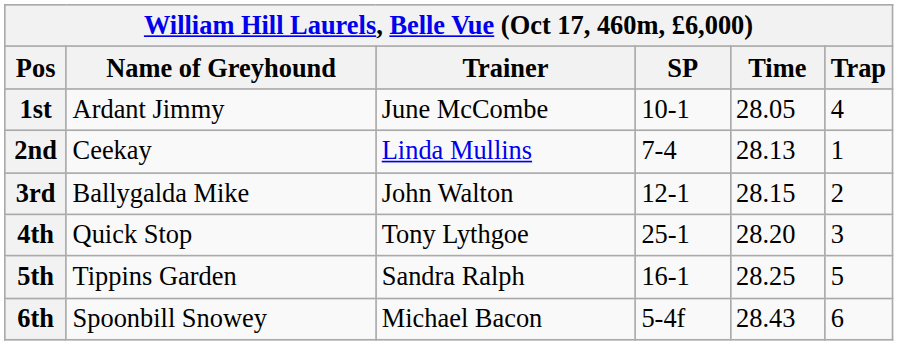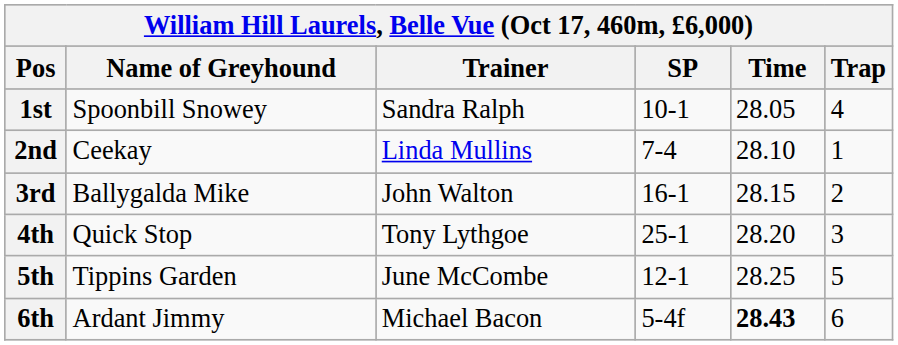 <table class="wikitable">
 <tr>
 <th colspan="6"><a href='#'>William Hill Laurels</a>, <a href='#'>Belle Vue</a> (Oct 17, 460m, £6,000)</th>
 </tr>
 <tr>
 <th width=30>Pos</th>
 <th width=180>Name of Greyhound</th>
 <th width=150>Trainer</th>
 <th width=50>SP</th>
 <th width=50>Time</th>
 <th width=30>Trap</th>
 </tr>
 <tr>
 <th>1st</th>
-<td>Ardant Jimmy</td>
-<td>June McCombe</td>
+<td>Spoonbill Snowey</td>
+<td>Sandra Ralph</td>
 <td>10-1</td>
 <td>28.05</td>
 <td>4</td>
 </tr>
 <tr>
 <th>2nd</th>
 <td>Ceekay</td>
 <td><a href='#'>Linda Mullins</a></td>
 <td>7-4</td>
-<td>28.13</td>
+<td>28.10</td>
 <td>1</td>
 </tr>
 <tr>
 <th>3rd</th>
 <td>Ballygalda Mike</td>
 <td>John Walton</td>
-<td>12-1</td>
+<td>16-1</td>
 <td>28.15</td>
 <td>2</td>
 </tr>
 <tr>
 <th>4th</th>
 <td>Quick Stop</td>
 <td>Tony Lythgoe</td>
 <td>25-1</td>
 <td>28.20</td>
 <td>3</td>
 </tr>
 <tr>
 <th>5th</th>
 <td>Tippins Garden</td>
-<td>Sandra Ralph</td>
-<td>16-1</td>
+<td>June McCombe</td>
+<td>12-1</td>
 <td>28.25</td>
 <td>5</td>
 </tr>
 <tr>
 <th>6th</th>
-<td>Spoonbill Snowey</td>
+<td>Ardant Jimmy</td>
 <td>Michael Bacon</td>
 <td>5-4f</td>
-<td>28.43</td>
+<td><strong>28.43</strong></td>
 <td>6</td>
 </tr>
 </table>
